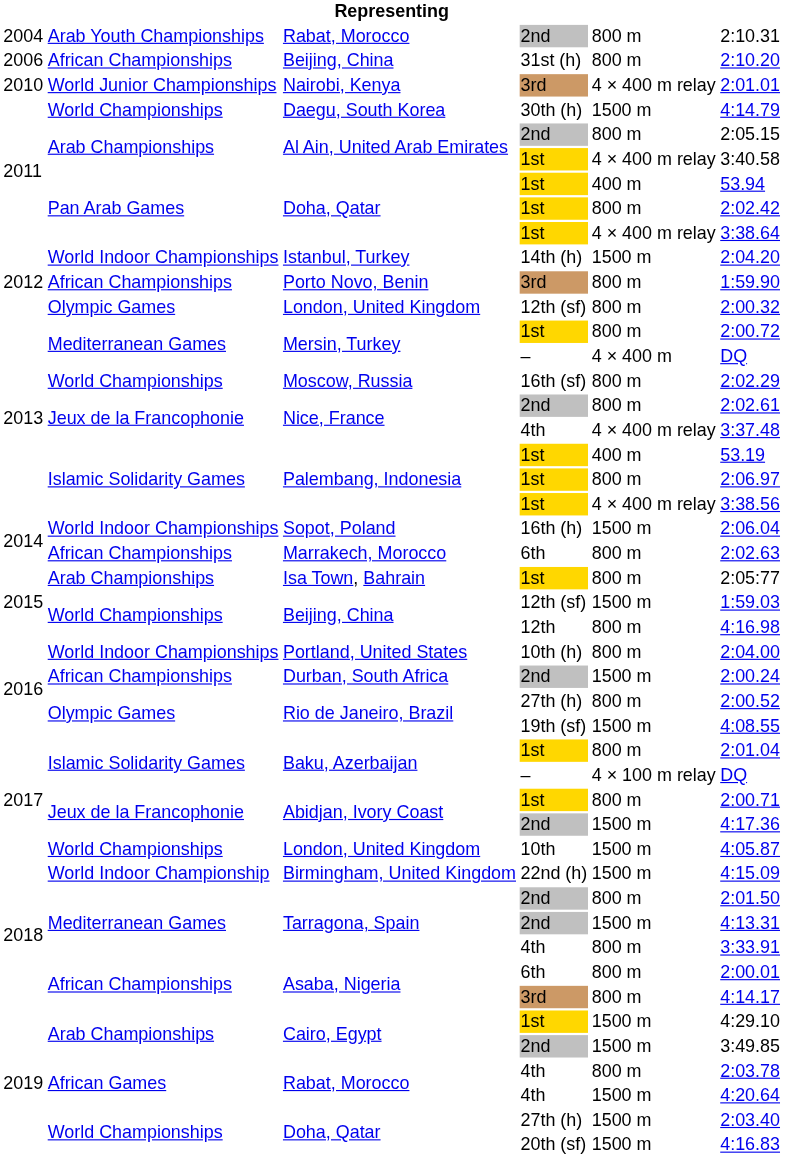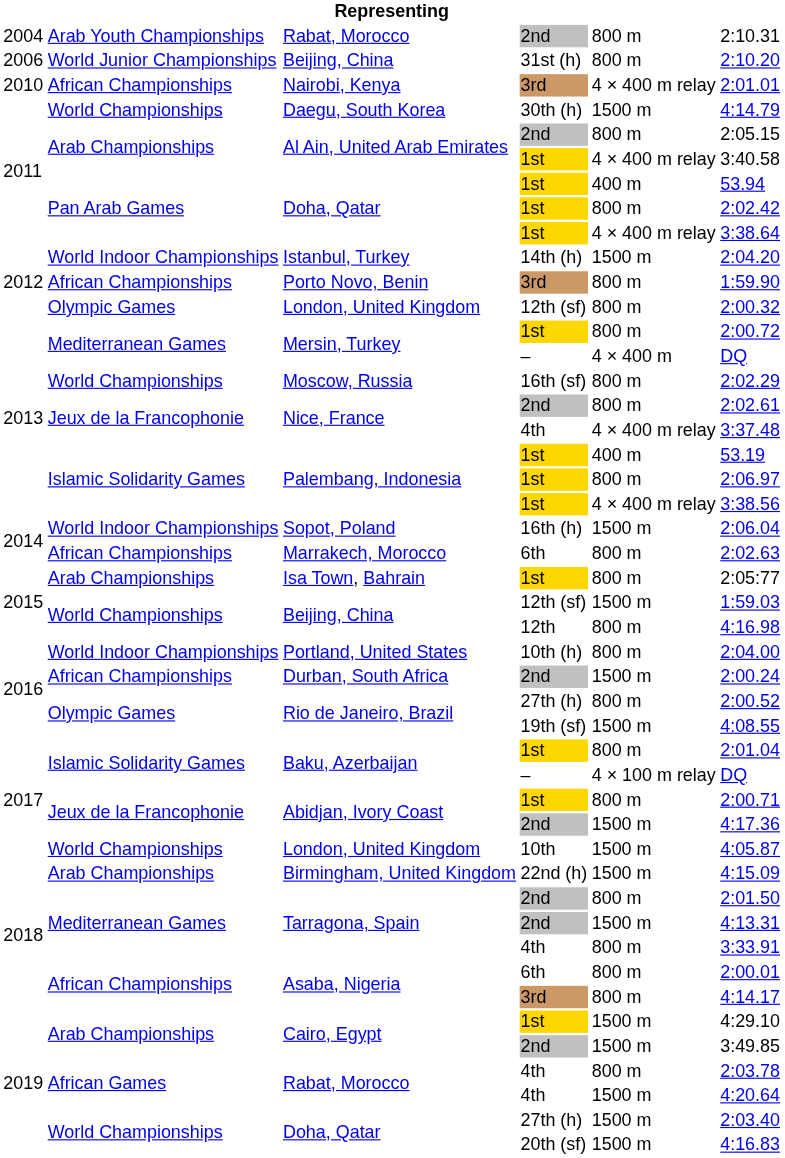 <table>
 <tr>
 <th colspan="6">Representing </th>
 </tr>
 <tr>
 <td>2004</td>
 <td><a href='#'>Arab Youth Championships</a></td>
 <td><a href='#'>Rabat, Morocco</a></td>
 <td bgcolor=silver>2nd</td>
 <td>800 m</td>
 <td>2:10.31</td>
 </tr>
 <tr>
 <td>2006</td>
-<td><a href='#'>African Championships</a></td>
+<td><a href='#'>World Junior Championships</a></td>
 <td><a href='#'>Beijing, China</a></td>
 <td>31st (h)</td>
 <td>800 m</td>
 <td><a href='#'>2:10.20</a></td>
 </tr>
 <tr>
 <td>2010</td>
-<td><a href='#'>World Junior Championships</a></td>
+<td><a href='#'>African Championships</a></td>
 <td><a href='#'>Nairobi, Kenya</a></td>
 <td bgcolor=cc9966>3rd</td>
 <td>4 × 400 m relay</td>
 <td><a href='#'>2:01.01</a></td>
 </tr>
 <tr>
 <td rowspan=6>2011</td>
 <td><a href='#'>World Championships</a></td>
 <td><a href='#'>Daegu, South Korea</a></td>
 <td>30th (h)</td>
 <td>1500 m</td>
 <td><a href='#'>4:14.79</a></td>
 </tr>
 <tr>
 <td rowspan=2><a href='#'>Arab Championships</a></td>
 <td rowspan=2><a href='#'>Al Ain, United Arab Emirates</a></td>
 <td bgcolor=silver>2nd</td>
 <td>800 m</td>
 <td>2:05.15</td>
 </tr>
 <tr>
 <td bgcolor=gold>1st</td>
 <td>4 × 400 m relay</td>
 <td>3:40.58</td>
 </tr>
 <tr>
 <td rowspan=3><a href='#'>Pan Arab Games</a></td>
 <td rowspan=3><a href='#'>Doha, Qatar</a></td>
 <td bgcolor=gold>1st</td>
 <td>400 m</td>
 <td><a href='#'>53.94</a></td>
 </tr>
 <tr>
 <td bgcolor=gold>1st</td>
 <td>800 m</td>
 <td><a href='#'>2:02.42</a></td>
 </tr>
 <tr>
 <td bgcolor=gold>1st</td>
 <td>4 × 400 m relay</td>
 <td><a href='#'>3:38.64</a></td>
 </tr>
 <tr>
 <td rowspan=3>2012</td>
 <td><a href='#'>World Indoor Championships</a></td>
 <td><a href='#'>Istanbul, Turkey</a></td>
 <td>14th (h)</td>
 <td>1500 m</td>
 <td><a href='#'>2:04.20</a></td>
 </tr>
 <tr>
 <td><a href='#'>African Championships</a></td>
 <td><a href='#'>Porto Novo, Benin</a></td>
 <td bgcolor=cc9966>3rd</td>
 <td>800 m</td>
 <td><a href='#'>1:59.90</a></td>
 </tr>
 <tr>
 <td><a href='#'>Olympic Games</a></td>
 <td><a href='#'>London, United Kingdom</a></td>
 <td>12th (sf)</td>
 <td>800 m</td>
 <td><a href='#'>2:00.32</a></td>
 </tr>
 <tr>
 <td rowspan=8>2013</td>
 <td rowspan=2><a href='#'>Mediterranean Games</a></td>
 <td rowspan=2><a href='#'>Mersin, Turkey</a></td>
 <td bgcolor=gold>1st</td>
 <td>800 m</td>
 <td><a href='#'>2:00.72</a></td>
 </tr>
 <tr>
 <td>–</td>
 <td>4 × 400 m</td>
 <td><a href='#'>DQ</a></td>
 </tr>
 <tr>
 <td><a href='#'>World Championships</a></td>
 <td><a href='#'>Moscow, Russia</a></td>
 <td>16th (sf)</td>
 <td>800 m</td>
 <td><a href='#'>2:02.29</a></td>
 </tr>
 <tr>
 <td rowspan=2><a href='#'>Jeux de la Francophonie</a></td>
 <td rowspan=2><a href='#'>Nice, France</a></td>
 <td bgcolor=silver>2nd</td>
 <td>800 m</td>
 <td><a href='#'>2:02.61</a></td>
 </tr>
 <tr>
 <td>4th</td>
 <td>4 × 400 m relay</td>
 <td><a href='#'>3:37.48</a></td>
 </tr>
 <tr>
 <td rowspan=3><a href='#'>Islamic Solidarity Games</a></td>
 <td rowspan=3><a href='#'>Palembang, Indonesia</a></td>
 <td bgcolor=gold>1st</td>
 <td>400 m</td>
 <td><a href='#'>53.19</a></td>
 </tr>
 <tr>
 <td bgcolor=gold>1st</td>
 <td>800 m</td>
 <td><a href='#'>2:06.97</a></td>
 </tr>
 <tr>
 <td bgcolor=gold>1st</td>
 <td>4 × 400 m relay</td>
 <td><a href='#'>3:38.56</a></td>
 </tr>
 <tr>
 <td rowspan=2>2014</td>
 <td><a href='#'>World Indoor Championships</a></td>
 <td><a href='#'>Sopot, Poland</a></td>
 <td>16th (h)</td>
 <td>1500 m</td>
 <td><a href='#'>2:06.04</a></td>
 </tr>
 <tr>
 <td><a href='#'>African Championships</a></td>
 <td><a href='#'>Marrakech, Morocco</a></td>
 <td>6th</td>
 <td>800 m</td>
 <td><a href='#'>2:02.63</a></td>
 </tr>
 <tr>
 <td rowspan=3>2015</td>
 <td><a href='#'>Arab Championships</a></td>
 <td><a href='#'>Isa Town</a>, <a href='#'>Bahrain</a></td>
 <td bgcolor=gold>1st</td>
 <td>800 m</td>
 <td>2:05:77</td>
 </tr>
 <tr>
 <td rowspan=2><a href='#'>World Championships</a></td>
 <td rowspan=2><a href='#'>Beijing, China</a></td>
 <td>12th (sf)</td>
 <td>1500 m</td>
 <td><a href='#'>1:59.03</a></td>
 </tr>
 <tr>
 <td>12th</td>
 <td>800 m</td>
 <td><a href='#'>4:16.98</a></td>
 </tr>
 <tr>
 <td rowspan=4>2016</td>
 <td><a href='#'>World Indoor Championships</a></td>
 <td><a href='#'>Portland, United States</a></td>
 <td>10th (h)</td>
 <td>800 m</td>
 <td><a href='#'>2:04.00</a></td>
 </tr>
 <tr>
 <td><a href='#'>African Championships</a></td>
 <td><a href='#'>Durban, South Africa</a></td>
 <td bgcolor=silver>2nd</td>
 <td>1500 m</td>
 <td><a href='#'>2:00.24</a></td>
 </tr>
 <tr>
 <td rowspan=2><a href='#'>Olympic Games</a></td>
 <td rowspan=2><a href='#'>Rio de Janeiro, Brazil</a></td>
 <td>27th (h)</td>
 <td>800 m</td>
 <td><a href='#'>2:00.52</a></td>
 </tr>
 <tr>
 <td>19th (sf)</td>
 <td>1500 m</td>
 <td><a href='#'>4:08.55</a></td>
 </tr>
 <tr>
 <td rowspan=5>2017</td>
 <td rowspan=2><a href='#'>Islamic Solidarity Games</a></td>
 <td rowspan=2><a href='#'>Baku, Azerbaijan</a></td>
 <td bgcolor=gold>1st</td>
 <td>800 m</td>
 <td><a href='#'>2:01.04</a></td>
 </tr>
 <tr>
 <td>–</td>
 <td>4 × 100 m relay</td>
 <td><a href='#'>DQ</a></td>
 </tr>
 <tr>
 <td rowspan=2><a href='#'>Jeux de la Francophonie</a></td>
 <td rowspan=2><a href='#'>Abidjan, Ivory Coast</a></td>
 <td bgcolor=gold>1st</td>
 <td>800 m</td>
 <td><a href='#'>2:00.71</a></td>
 </tr>
 <tr>
 <td bgcolor=silver>2nd</td>
 <td>1500 m</td>
 <td><a href='#'>4:17.36</a></td>
 </tr>
 <tr>
 <td><a href='#'>World Championships</a></td>
 <td><a href='#'>London, United Kingdom</a></td>
 <td>10th</td>
 <td>1500 m</td>
 <td><a href='#'>4:05.87</a></td>
 </tr>
 <tr>
 <td rowspan=6>2018</td>
-<td><a href='#'>World Indoor Championship</a></td>
+<td><a href='#'>Arab Championships</a></td>
 <td><a href='#'>Birmingham, United Kingdom</a></td>
 <td>22nd (h)</td>
 <td>1500 m</td>
 <td><a href='#'>4:15.09</a></td>
 </tr>
 <tr>
 <td rowspan=3><a href='#'>Mediterranean Games</a></td>
 <td rowspan=3><a href='#'>Tarragona, Spain</a></td>
 <td bgcolor=silver>2nd</td>
 <td>800 m</td>
 <td><a href='#'>2:01.50</a></td>
 </tr>
 <tr>
 <td bgcolor=silver>2nd</td>
 <td>1500 m</td>
 <td><a href='#'>4:13.31</a></td>
 </tr>
 <tr>
 <td>4th</td>
 <td>800 m</td>
 <td><a href='#'>3:33.91</a></td>
 </tr>
 <tr>
 <td rowspan=2><a href='#'>African Championships</a></td>
 <td rowspan=2><a href='#'>Asaba, Nigeria</a></td>
 <td>6th</td>
 <td>800 m</td>
 <td><a href='#'>2:00.01</a></td>
 </tr>
 <tr>
 <td bgcolor=cc9966>3rd</td>
 <td>800 m</td>
 <td><a href='#'>4:14.17</a></td>
 </tr>
 <tr>
 <td rowspan=6>2019</td>
 <td rowspan=2><a href='#'>Arab Championships</a></td>
 <td rowspan=2><a href='#'>Cairo, Egypt</a></td>
 <td bgcolor=gold>1st</td>
 <td>1500 m</td>
 <td>4:29.10</td>
 </tr>
 <tr>
 <td bgcolor=silver>2nd</td>
 <td>1500 m</td>
 <td>3:49.85</td>
 </tr>
 <tr>
 <td rowspan=2><a href='#'>African Games</a></td>
 <td rowspan=2><a href='#'>Rabat, Morocco</a></td>
 <td>4th</td>
 <td>800 m</td>
 <td><a href='#'>2:03.78</a></td>
 </tr>
 <tr>
 <td>4th</td>
 <td>1500 m</td>
 <td><a href='#'>4:20.64</a></td>
 </tr>
 <tr>
 <td rowspan=2><a href='#'>World Championships</a></td>
 <td rowspan=2><a href='#'>Doha, Qatar</a></td>
 <td>27th (h)</td>
 <td>1500 m</td>
 <td><a href='#'>2:03.40</a></td>
 </tr>
 <tr>
 <td>20th (sf)</td>
 <td>1500 m</td>
 <td><a href='#'>4:16.83</a></td>
 </tr>
 </table>
